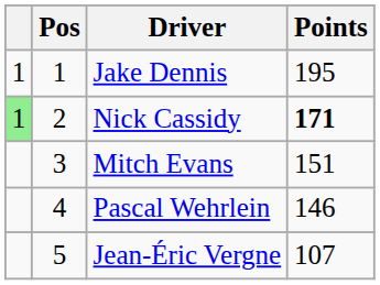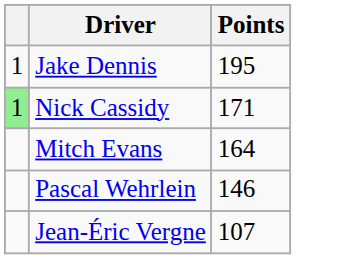 <table class="wikitable" style="font-size: 85%;">
 <tr>
 <th></th>
-<th>Pos</th>
 <th>Driver</th>
 <th>Points</th>
 </tr>
 <tr>
 <td align="left"> 1</td>
-<td align="center">1</td>
 <td> <a href='#'>Jake Dennis</a></td>
 <td align="left">195</td>
 </tr>
 <tr>
 <td align="left" style="background: lightgreen;"> 1</td>
-<td align="center">2</td>
 <td> <a href='#'>Nick Cassidy</a></td>
-<td align="left"><strong>171</strong></td>
+<td align="left">171</td>
 </tr>
 <tr>
 <td align="left"></td>
-<td align="center">3</td>
 <td> <a href='#'>Mitch Evans</a></td>
-<td align="left">151</td>
+<td align="left">164</td>
 </tr>
 <tr>
 <td align="left"></td>
-<td align="center">4</td>
 <td> <a href='#'>Pascal Wehrlein</a></td>
 <td align="left">146</td>
 </tr>
 <tr>
 <td align="left"></td>
-<td align="center">5</td>
 <td> <a href='#'>Jean-Éric Vergne</a></td>
 <td align="left">107</td>
 </tr>
 </table>
